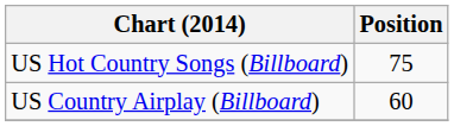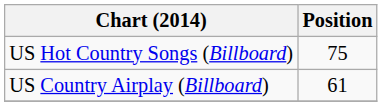 <table class="wikitable sortable">
 <tr>
 <th scope="col">Chart (2014)</th>
 <th scope="col">Position</th>
 </tr>
 <tr>
 <td>US <a href='#'>Hot Country Songs</a> (<em><a href='#'>Billboard</a></em>)</td>
 <td align="center">75</td>
 </tr>
 <tr>
 <td>US <a href='#'>Country Airplay</a> (<em><a href='#'>Billboard</a></em>)</td>
-<td align="center">60</td>
+<td align="center">61</td>
 </tr>
 <tr>
 </tr>
 </table>
